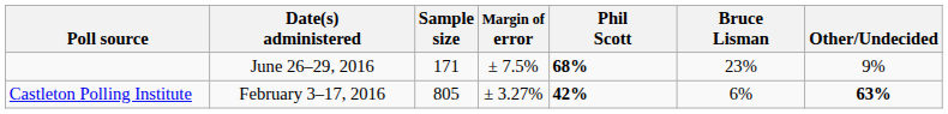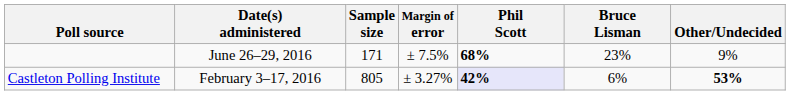 <table class="wikitable">
 <tr valign= bottom>
 <th style="width:180px;">Poll source</th>
 <th style="width:180px;">Date(s)<br>administered</th>
 <th class=small>Sample<br>size</th>
 <th class=small><small>Margin of</small><br>error</th>
 <th style="width:110px;">Phil<br>Scott</th>
 <th style="width:110px;">Bruce<br>Lisman</th>
 <th>Other/Undecided</th>
 </tr>
 <tr>
 <td></td>
 <td align="center">June 26–29, 2016</td>
 <td align="center">171</td>
 <td align="center">± 7.5%</td>
 <td><strong>68%</strong></td>
 <td align="center">23%</td>
 <td align="center">9%</td>
 </tr>
 <tr>
 <td><a href='#'>Castleton Polling Institute</a></td>
 <td align=center>February 3–17, 2016</td>
 <td align=center>805</td>
 <td align=center>± 3.27%</td>
-<td><strong>42%</strong></td>
+<td style="background: lavender;"><strong>42%</strong></td>
 <td align=center>6%</td>
-<td align=center><strong>63%</strong></td>
+<td align=center><strong>53%</strong></td>
 </tr>
 </table>
